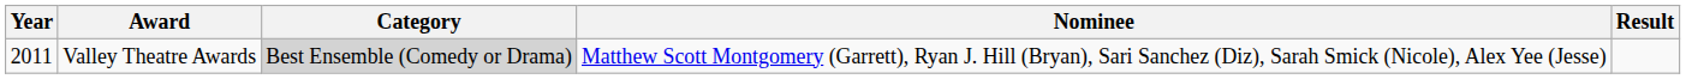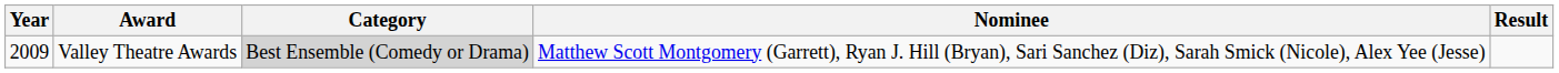 <table class="wikitable">
 <tr>
 <th>Year</th>
 <th>Award</th>
 <th>Category</th>
 <th>Nominee</th>
 <th>Result</th>
 </tr>
 <tr>
-<td>2011</td>
+<td>2009</td>
 <td>Valley Theatre Awards</td>
 <td style="background: lightgrey;">Best Ensemble (Comedy or Drama)</td>
 <td><a href='#'>Matthew Scott Montgomery</a> (Garrett), Ryan J. Hill (Bryan), Sari Sanchez (Diz), Sarah Smick (Nicole), Alex Yee (Jesse)</td>
 <td></td>
 </tr>
 </table>
